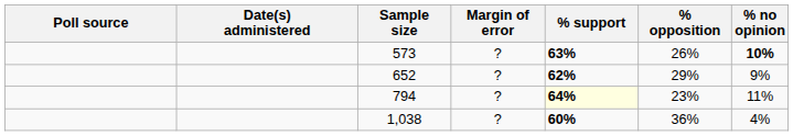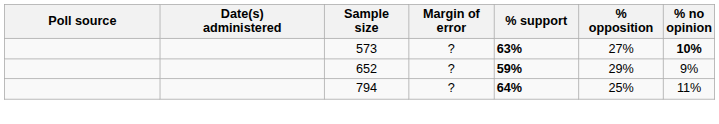 <table class="wikitable">
 <tr style="text-align:right;">
 <th style="width:190px;">Poll source</th>
 <th style="width:200px;">Date(s)<br>administered</th>
 <th style="width:100px;">Sample<br>size</th>
 <th style="width:100px;">Margin of<br>error</th>
 <th style="width:100px;">% support</th>
 <th style="width:100px;">% opposition</th>
 <th style="width:40px;">% no opinion</th>
 </tr>
 <tr>
 <td></td>
 <td align=center></td>
 <td align=center>573</td>
 <td align=center>?</td>
 <td><strong>63%</strong></td>
-<td align=center>26%</td>
+<td align=center>27%</td>
 <td align=center><strong>10%</strong></td>
 </tr>
 <tr>
 <td></td>
 <td align=center></td>
 <td align=center>652</td>
 <td align=center>?</td>
-<td><strong>62%</strong></td>
+<td><strong>59%</strong></td>
 <td align=center>29%</td>
 <td align=center>9%</td>
 </tr>
 <tr>
 <td></td>
 <td align=center></td>
 <td align=center>794</td>
 <td align=center>?</td>
-<td style="background: lightyellow;"><strong>64%</strong></td>
-<td align=center>23%</td>
+<td><strong>64%</strong></td>
+<td align=center>25%</td>
 <td align=center>11%</td>
 </tr>
-<tr>
-<td></td>
-<td align=center></td>
-<td align=center>1,038</td>
-<td align=center>?</td>
-<td><strong>60%</strong></td>
-<td align=center>36%</td>
-<td align=center>4%</td>
-</tr>
 </table>
